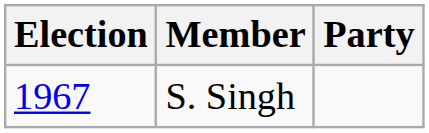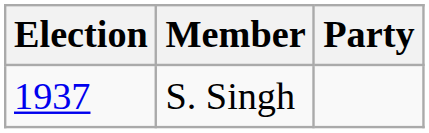 <table class="wikitable sortable">
 <tr>
 <th>Election</th>
 <th>Member</th>
 <th colspan=2>Party</th>
 </tr>
 <tr>
-<td><a href='#'>1967</a></td>
+<td><a href='#'>1937</a></td>
 <td>S. Singh</td>
 <td></td>
 </tr>
 </table>
